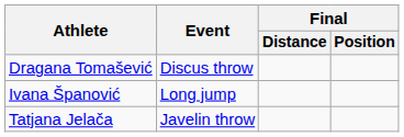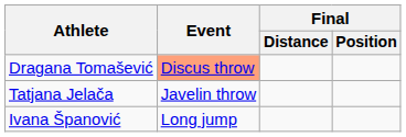 <table class=wikitable style="font-size:90%">
 <tr>
 <th rowspan="2">Athlete</th>
 <th rowspan="2">Event</th>
 <th colspan="2">Final</th>
 </tr>
 <tr style="font-size:95%">
 <th>Distance</th>
 <th>Position</th>
 </tr>
 <tr align=center>
 <td align=left><a href='#'>Dragana Tomašević</a></td>
-<td align=left><a href='#'>Discus throw</a></td>
+<td align=left style="background: lightsalmon;"><a href='#'>Discus throw</a></td>
+<td></td>
+<td></td>
+</tr>
+<tr align=center>
+<td align=left><a href='#'>Tatjana Jelača</a></td>
+<td align=left><a href='#'>Javelin throw</a></td>
 <td></td>
 <td></td>
 </tr>
 <tr align=center>
 <td align=left><a href='#'>Ivana Španović</a></td>
 <td align=left><a href='#'>Long jump</a></td>
 <td></td>
 <td></td>
 </tr>
-<tr align=center>
-<td align=left><a href='#'>Tatjana Jelača</a></td>
-<td align=left><a href='#'>Javelin throw</a></td>
-<td></td>
-<td></td>
-</tr>
 </table>
